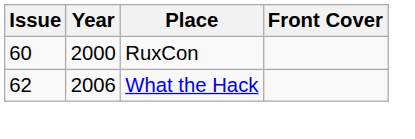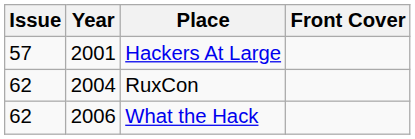 <table class="wikitable">
 <tr>
 <th>Issue</th>
 <th>Year</th>
 <th>Place</th>
 <th>Front Cover</th>
 </tr>
 <tr>
-<td>60</td>
-<td>2000</td>
+<td>57</td>
+<td>2001</td>
+<td><a href='#'>Hackers At Large</a></td>
+<td></td>
+</tr>
+<tr>
+<td>62</td>
+<td>2004</td>
 <td>RuxCon</td>
 <td></td>
 </tr>
 <tr>
 <td>62</td>
 <td>2006</td>
 <td><a href='#'>What the Hack</a></td>
 <td></td>
 </tr>
 </table>
